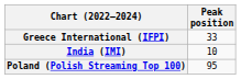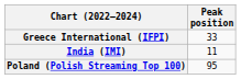 <table class="wikitable sortable plainrowheaders" style="text-align:center">
 <tr>
 <th scope="col">Chart (2022–2024)</th>
 <th scope="col">Peak<br>position</th>
 </tr>
 <tr>
 <th scope="row">Greece International (<a href='#'>IFPI</a>)</th>
 <td>33</td>
 </tr>
 <tr>
 <th scope="row"><a href='#'>India</a> (<a href='#'>IMI</a>)</th>
-<td>10</td>
+<td>11</td>
 </tr>
 <tr>
 <th scope="row">Poland (<a href='#'>Polish Streaming Top 100</a>)</th>
 <td>95</td>
 </tr>
 </table>
